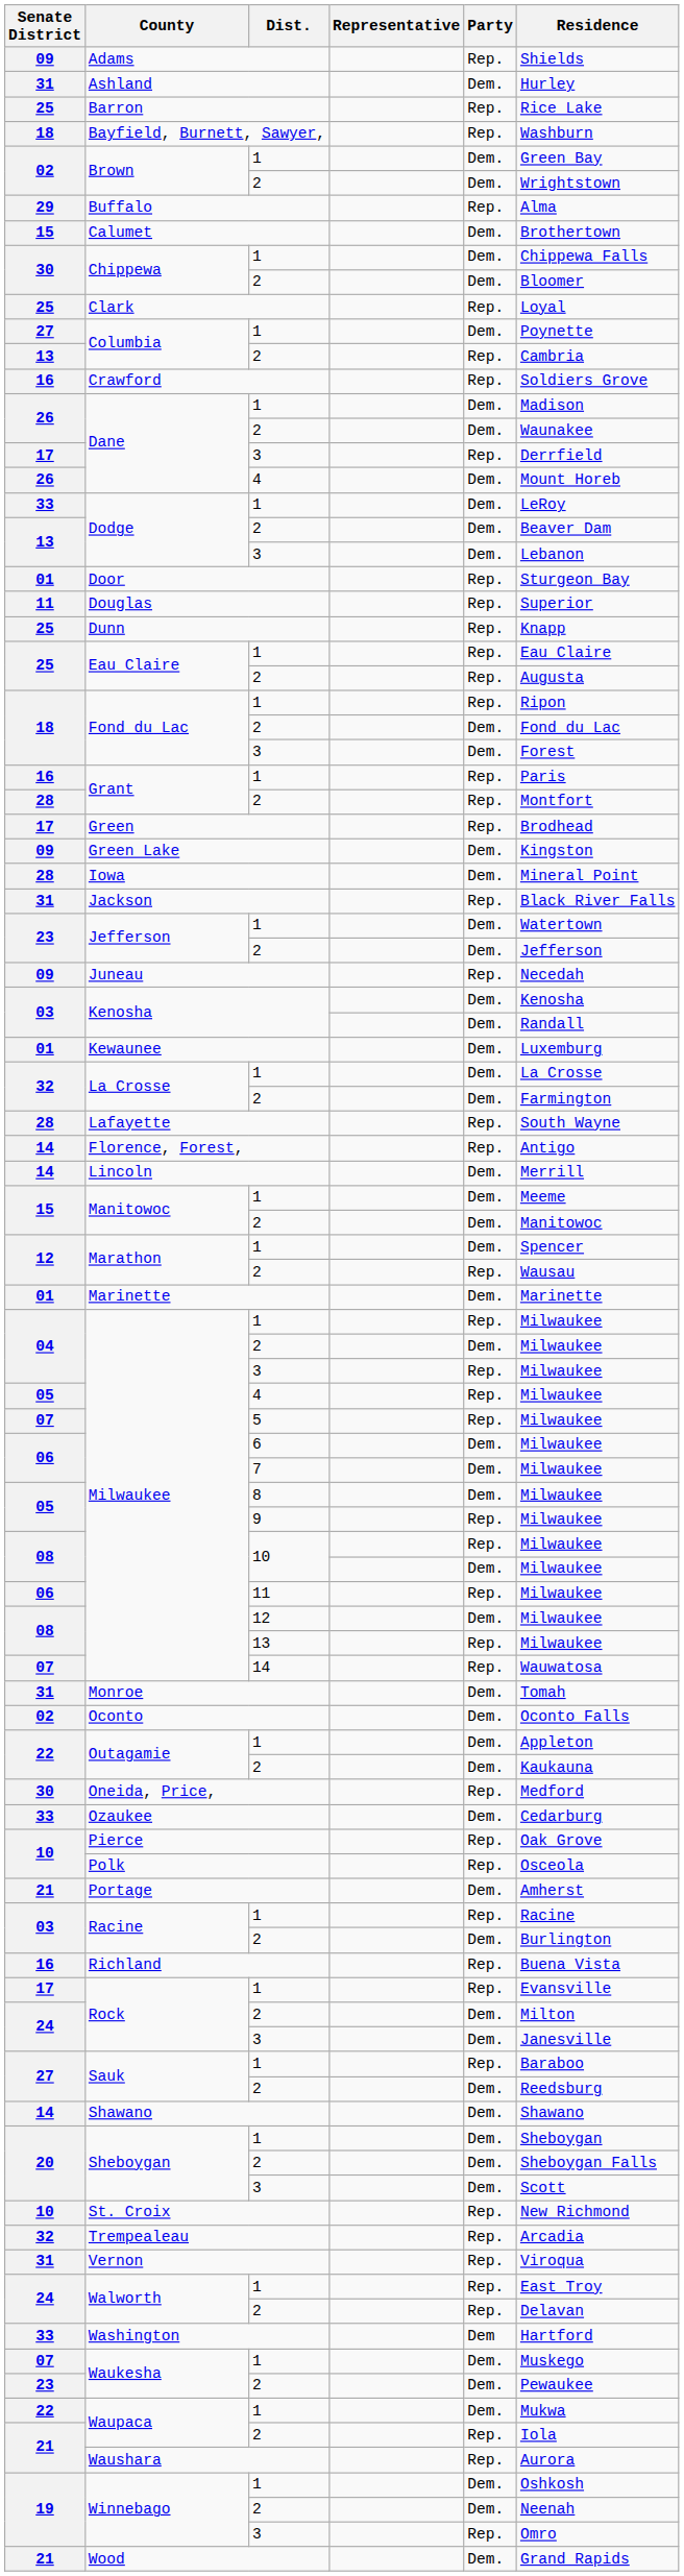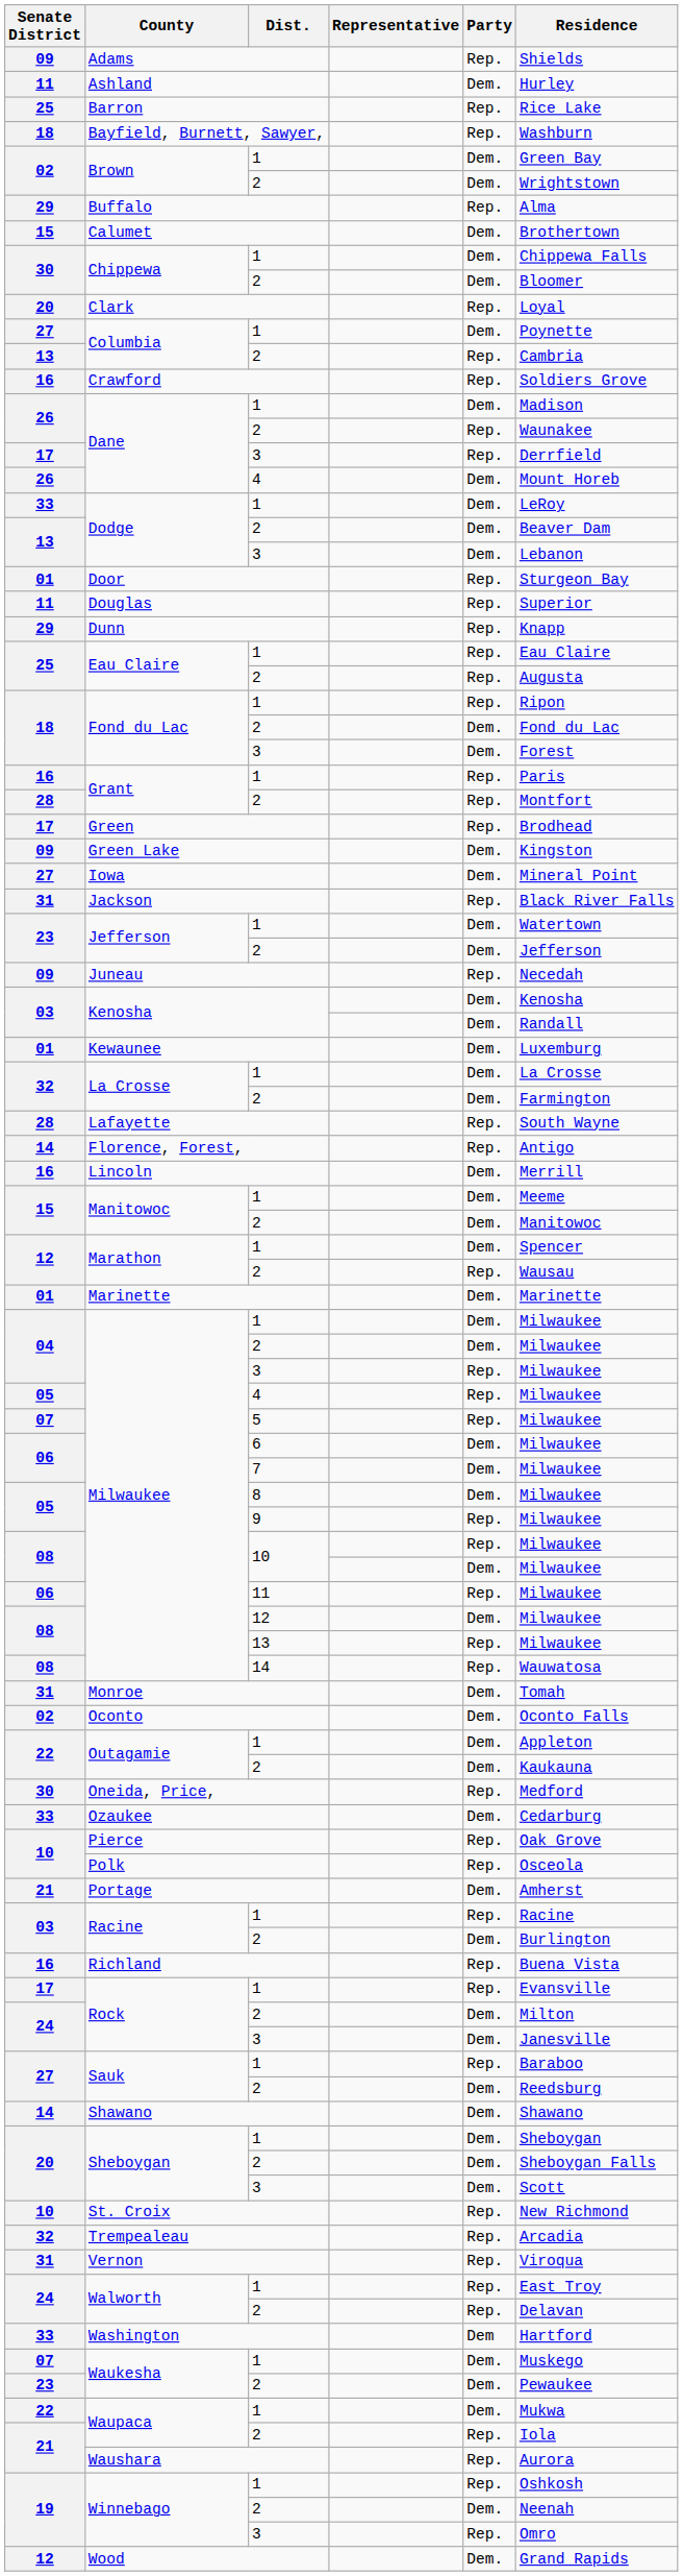 <table class="wikitable sortable">
 <tr>
 <th>Senate<br>District</th>
 <th>County</th>
 <th>Dist.</th>
 <th>Representative</th>
 <th>Party</th>
 <th>Residence</th>
 </tr>
 <tr>
 <th><a href='#'>09</a></th>
 <td text-align="left" colspan="2"><a href='#'>Adams</a> </td>
 <td></td>
 <td>Rep.</td>
 <td><a href='#'>Shields</a></td>
 </tr>
 <tr>
-<th><a href='#'>31</a></th>
+<th><a href='#'>11</a></th>
 <td text-align="left" colspan="2"><a href='#'>Ashland</a></td>
 <td></td>
 <td>Dem.</td>
 <td><a href='#'>Hurley</a></td>
 </tr>
 <tr>
 <th><a href='#'>25</a></th>
 <td text-align="left" colspan="2"><a href='#'>Barron</a></td>
 <td></td>
 <td>Rep.</td>
 <td><a href='#'>Rice Lake</a></td>
 </tr>
 <tr>
 <th><a href='#'>18</a></th>
 <td text-align="left" colspan="2"><a href='#'>Bayfield</a>, <a href='#'>Burnett</a>, <a href='#'>Sawyer</a>, </td>
 <td></td>
 <td>Rep.</td>
 <td><a href='#'>Washburn</a></td>
 </tr>
 <tr>
 <th rowspan="2"><a href='#'>02</a></th>
 <td text-align="left" rowspan="2"><a href='#'>Brown</a></td>
 <td>1</td>
 <td></td>
 <td>Dem.</td>
 <td><a href='#'>Green Bay</a></td>
 </tr>
 <tr>
 <td>2</td>
 <td></td>
 <td>Dem.</td>
 <td><a href='#'>Wrightstown</a></td>
 </tr>
 <tr>
 <th><a href='#'>29</a></th>
 <td text-align="left" colspan="2"><a href='#'>Buffalo</a> </td>
 <td></td>
 <td>Rep.</td>
 <td><a href='#'>Alma</a></td>
 </tr>
 <tr>
 <th><a href='#'>15</a></th>
 <td text-align="left" colspan="2"><a href='#'>Calumet</a></td>
 <td></td>
 <td>Dem.</td>
 <td><a href='#'>Brothertown</a></td>
 </tr>
 <tr>
 <th rowspan="2"><a href='#'>30</a></th>
 <td text-align="left" rowspan="2"><a href='#'>Chippewa</a></td>
 <td>1</td>
 <td></td>
 <td>Dem.</td>
 <td><a href='#'>Chippewa Falls</a></td>
 </tr>
 <tr>
 <td>2</td>
 <td></td>
 <td>Dem.</td>
 <td><a href='#'>Bloomer</a></td>
 </tr>
 <tr>
-<th><a href='#'>25</a></th>
+<th><a href='#'>20</a></th>
 <td text-align="left" colspan="2"><a href='#'>Clark</a></td>
 <td></td>
 <td>Rep.</td>
 <td><a href='#'>Loyal</a></td>
 </tr>
 <tr>
 <th><a href='#'>27</a></th>
 <td text-align="left" rowspan="2"><a href='#'>Columbia</a></td>
 <td>1</td>
 <td></td>
 <td>Dem.</td>
 <td><a href='#'>Poynette</a></td>
 </tr>
 <tr>
 <th><a href='#'>13</a></th>
 <td>2</td>
 <td></td>
 <td>Rep.</td>
 <td><a href='#'>Cambria</a></td>
 </tr>
 <tr>
 <th><a href='#'>16</a></th>
 <td text-align="left" colspan="2"><a href='#'>Crawford</a></td>
 <td></td>
 <td>Rep.</td>
 <td><a href='#'>Soldiers Grove</a></td>
 </tr>
 <tr>
 <th rowspan="2"><a href='#'>26</a></th>
 <td text-align="left" rowspan="4"><a href='#'>Dane</a></td>
 <td>1</td>
 <td></td>
 <td>Dem.</td>
 <td><a href='#'>Madison</a></td>
 </tr>
 <tr>
 <td>2</td>
 <td></td>
-<td>Dem.</td>
+<td>Rep.</td>
 <td><a href='#'>Waunakee</a></td>
 </tr>
 <tr>
 <th><a href='#'>17</a></th>
 <td>3</td>
 <td></td>
 <td>Rep.</td>
 <td><a href='#'>Derrfield</a></td>
 </tr>
 <tr>
 <th><a href='#'>26</a></th>
 <td>4</td>
 <td></td>
 <td>Dem.</td>
 <td><a href='#'>Mount Horeb</a></td>
 </tr>
 <tr>
 <th><a href='#'>33</a></th>
 <td text-align="left" rowspan="3"><a href='#'>Dodge</a></td>
 <td>1</td>
 <td></td>
 <td>Dem.</td>
 <td><a href='#'>LeRoy</a></td>
 </tr>
 <tr>
 <th rowspan="2"><a href='#'>13</a></th>
 <td>2</td>
 <td></td>
 <td>Dem.</td>
 <td><a href='#'>Beaver Dam</a></td>
 </tr>
 <tr>
 <td>3</td>
 <td></td>
 <td>Dem.</td>
 <td><a href='#'>Lebanon</a></td>
 </tr>
 <tr>
 <th><a href='#'>01</a></th>
 <td text-align="left" colspan="2"><a href='#'>Door</a></td>
 <td></td>
 <td>Rep.</td>
 <td><a href='#'>Sturgeon Bay</a></td>
 </tr>
 <tr>
 <th><a href='#'>11</a></th>
 <td text-align="left" colspan="2"><a href='#'>Douglas</a></td>
 <td></td>
 <td>Rep.</td>
 <td><a href='#'>Superior</a></td>
 </tr>
 <tr>
-<th><a href='#'>25</a></th>
+<th><a href='#'>29</a></th>
 <td text-align="left" colspan="2"><a href='#'>Dunn</a></td>
 <td></td>
 <td>Rep.</td>
 <td><a href='#'>Knapp</a></td>
 </tr>
 <tr>
 <th rowspan="2"><a href='#'>25</a></th>
 <td rowspan="2" text-align="left"><a href='#'>Eau Claire</a></td>
 <td>1</td>
 <td></td>
 <td>Rep.</td>
 <td><a href='#'>Eau Claire</a></td>
 </tr>
 <tr>
 <td>2</td>
 <td></td>
 <td>Rep.</td>
 <td><a href='#'>Augusta</a></td>
 </tr>
 <tr>
 <th rowspan="3"><a href='#'>18</a></th>
 <td text-align="left" rowspan="3"><a href='#'>Fond du Lac</a></td>
 <td>1</td>
 <td></td>
 <td>Rep.</td>
 <td><a href='#'>Ripon</a></td>
 </tr>
 <tr>
 <td>2</td>
 <td></td>
 <td>Dem.</td>
 <td><a href='#'>Fond du Lac</a></td>
 </tr>
 <tr>
 <td>3</td>
 <td></td>
 <td>Dem.</td>
 <td><a href='#'>Forest</a></td>
 </tr>
 <tr>
 <th><a href='#'>16</a></th>
 <td text-align="left" rowspan="2"><a href='#'>Grant</a></td>
 <td>1</td>
 <td></td>
 <td>Rep.</td>
 <td><a href='#'>Paris</a></td>
 </tr>
 <tr>
 <th><a href='#'>28</a></th>
 <td>2</td>
 <td></td>
 <td>Rep.</td>
 <td><a href='#'>Montfort</a></td>
 </tr>
 <tr>
 <th><a href='#'>17</a></th>
 <td text-align="left" colspan="2"><a href='#'>Green</a></td>
 <td></td>
 <td>Rep.</td>
 <td><a href='#'>Brodhead</a></td>
 </tr>
 <tr>
 <th><a href='#'>09</a></th>
 <td text-align="left" colspan="2"><a href='#'>Green Lake</a></td>
 <td></td>
 <td>Dem.</td>
 <td><a href='#'>Kingston</a></td>
 </tr>
 <tr>
-<th><a href='#'>28</a></th>
+<th><a href='#'>27</a></th>
 <td text-align="left" colspan="2"><a href='#'>Iowa</a></td>
 <td></td>
 <td>Dem.</td>
 <td><a href='#'>Mineral Point</a></td>
 </tr>
 <tr>
 <th><a href='#'>31</a></th>
 <td text-align="left" colspan="2"><a href='#'>Jackson</a></td>
 <td></td>
 <td>Rep.</td>
 <td><a href='#'>Black River Falls</a></td>
 </tr>
 <tr>
 <th rowspan="2"><a href='#'>23</a></th>
 <td text-align="left" rowspan="2"><a href='#'>Jefferson</a></td>
 <td>1</td>
 <td></td>
 <td>Dem.</td>
 <td><a href='#'>Watertown</a></td>
 </tr>
 <tr>
 <td>2</td>
 <td></td>
 <td>Dem.</td>
 <td><a href='#'>Jefferson</a></td>
 </tr>
 <tr>
 <th><a href='#'>09</a></th>
 <td text-align="left" colspan="2"><a href='#'>Juneau</a></td>
 <td></td>
 <td>Rep.</td>
 <td><a href='#'>Necedah</a></td>
 </tr>
 <tr>
 <th rowspan="2"><a href='#'>03</a></th>
 <td text-align="left" colspan="2" rowspan="2"><a href='#'>Kenosha</a></td>
 <td> </td>
 <td>Dem.</td>
 <td><a href='#'>Kenosha</a></td>
 </tr>
 <tr>
 <td> </td>
 <td>Dem.</td>
 <td><a href='#'>Randall</a></td>
 </tr>
 <tr>
 <th><a href='#'>01</a></th>
 <td text-align="left" colspan="2"><a href='#'>Kewaunee</a></td>
 <td></td>
 <td>Dem.</td>
 <td><a href='#'>Luxemburg</a></td>
 </tr>
 <tr>
 <th rowspan="2"><a href='#'>32</a></th>
 <td text-align="left" rowspan="2"><a href='#'>La Crosse</a></td>
 <td>1</td>
 <td></td>
 <td>Dem.</td>
 <td><a href='#'>La Crosse</a></td>
 </tr>
 <tr>
 <td>2</td>
 <td></td>
 <td>Dem.</td>
 <td><a href='#'>Farmington</a></td>
 </tr>
 <tr>
 <th><a href='#'>28</a></th>
 <td text-align="left" colspan="2"><a href='#'>Lafayette</a></td>
 <td></td>
 <td>Rep.</td>
 <td><a href='#'>South Wayne</a></td>
 </tr>
 <tr>
 <th><a href='#'>14</a></th>
 <td text-align="left" colspan="2"><a href='#'>Florence</a>, <a href='#'>Forest</a>, </td>
 <td></td>
 <td>Rep.</td>
 <td><a href='#'>Antigo</a></td>
 </tr>
 <tr>
-<th><a href='#'>14</a></th>
+<th><a href='#'>16</a></th>
 <td text-align="left" colspan="2"><a href='#'>Lincoln</a></td>
 <td></td>
 <td>Dem.</td>
 <td><a href='#'>Merrill</a></td>
 </tr>
 <tr>
 <th rowspan="2"><a href='#'>15</a></th>
 <td text-align="left" rowspan="2"><a href='#'>Manitowoc</a></td>
 <td>1</td>
 <td></td>
 <td>Dem.</td>
 <td><a href='#'>Meeme</a></td>
 </tr>
 <tr>
 <td>2</td>
 <td></td>
 <td>Dem.</td>
 <td><a href='#'>Manitowoc</a></td>
 </tr>
 <tr>
 <th rowspan="2"><a href='#'>12</a></th>
 <td text-align="left" rowspan="2"><a href='#'>Marathon</a></td>
 <td>1</td>
 <td></td>
 <td>Dem.</td>
 <td><a href='#'>Spencer</a></td>
 </tr>
 <tr>
 <td>2</td>
 <td></td>
 <td>Rep.</td>
 <td><a href='#'>Wausau</a></td>
 </tr>
 <tr>
 <th><a href='#'>01</a></th>
 <td text-align="left" colspan="2"><a href='#'>Marinette</a></td>
 <td></td>
 <td>Dem.</td>
 <td><a href='#'>Marinette</a></td>
 </tr>
 <tr>
 <th rowspan="3"><a href='#'>04</a></th>
 <td text-align="left" rowspan="15"><a href='#'>Milwaukee</a></td>
 <td>1</td>
 <td></td>
-<td>Rep.</td>
+<td>Dem.</td>
 <td><a href='#'>Milwaukee</a></td>
 </tr>
 <tr>
 <td>2</td>
 <td></td>
 <td>Dem.</td>
 <td><a href='#'>Milwaukee</a></td>
 </tr>
 <tr>
 <td>3</td>
 <td></td>
 <td>Rep.</td>
 <td><a href='#'>Milwaukee</a></td>
 </tr>
 <tr>
 <th><a href='#'>05</a></th>
 <td>4</td>
 <td></td>
 <td>Rep.</td>
 <td><a href='#'>Milwaukee</a></td>
 </tr>
 <tr>
 <th><a href='#'>07</a></th>
 <td>5</td>
 <td></td>
 <td>Rep.</td>
 <td><a href='#'>Milwaukee</a></td>
 </tr>
 <tr>
 <th rowspan="2"><a href='#'>06</a></th>
 <td>6</td>
 <td></td>
 <td>Dem.</td>
 <td><a href='#'>Milwaukee</a></td>
 </tr>
 <tr>
 <td>7</td>
 <td></td>
 <td>Dem.</td>
 <td><a href='#'>Milwaukee</a></td>
 </tr>
 <tr>
 <th rowspan="2"><a href='#'>05</a></th>
 <td>8</td>
 <td></td>
 <td>Dem.</td>
 <td><a href='#'>Milwaukee</a></td>
 </tr>
 <tr>
 <td>9</td>
 <td></td>
 <td>Rep.</td>
 <td><a href='#'>Milwaukee</a></td>
 </tr>
 <tr>
 <th rowspan="2"><a href='#'>08</a></th>
 <td rowspan="2">10</td>
 <td> </td>
 <td>Rep.</td>
 <td><a href='#'>Milwaukee</a></td>
 </tr>
 <tr>
 <td> </td>
 <td>Dem.</td>
 <td><a href='#'>Milwaukee</a></td>
 </tr>
 <tr>
 <th><a href='#'>06</a></th>
 <td>11</td>
 <td></td>
 <td>Rep.</td>
 <td><a href='#'>Milwaukee</a></td>
 </tr>
 <tr>
 <th rowspan="2"><a href='#'>08</a></th>
 <td>12</td>
 <td></td>
 <td>Dem.</td>
 <td><a href='#'>Milwaukee</a></td>
 </tr>
 <tr>
 <td>13</td>
 <td></td>
 <td>Rep.</td>
 <td><a href='#'>Milwaukee</a></td>
 </tr>
 <tr>
-<th><a href='#'>07</a></th>
+<th><a href='#'>08</a></th>
 <td>14</td>
 <td></td>
 <td>Rep.</td>
 <td><a href='#'>Wauwatosa</a></td>
 </tr>
 <tr>
 <th><a href='#'>31</a></th>
 <td text-align="left" colspan="2"><a href='#'>Monroe</a></td>
 <td></td>
 <td>Dem.</td>
 <td><a href='#'>Tomah</a></td>
 </tr>
 <tr>
 <th><a href='#'>02</a></th>
 <td text-align="left" colspan="2"><a href='#'>Oconto</a></td>
 <td></td>
 <td>Dem.</td>
 <td><a href='#'>Oconto Falls</a></td>
 </tr>
 <tr>
 <th rowspan="2"><a href='#'>22</a></th>
 <td text-align="left" rowspan="2"><a href='#'>Outagamie</a></td>
 <td>1</td>
 <td></td>
 <td>Dem.</td>
 <td><a href='#'>Appleton</a></td>
 </tr>
 <tr>
 <td>2</td>
 <td></td>
 <td>Dem.</td>
 <td><a href='#'>Kaukauna</a></td>
 </tr>
 <tr>
 <th><a href='#'>30</a></th>
 <td text-align="left" colspan="2"><a href='#'>Oneida</a>, <a href='#'>Price</a>, </td>
 <td></td>
 <td>Rep.</td>
 <td><a href='#'>Medford</a></td>
 </tr>
 <tr>
 <th><a href='#'>33</a></th>
 <td text-align="left" colspan="2"><a href='#'>Ozaukee</a></td>
 <td></td>
 <td>Dem.</td>
 <td><a href='#'>Cedarburg</a></td>
 </tr>
 <tr>
 <th rowspan="2"><a href='#'>10</a></th>
 <td text-align="left" colspan="2"><a href='#'>Pierce</a></td>
 <td></td>
 <td>Rep.</td>
 <td><a href='#'>Oak Grove</a></td>
 </tr>
 <tr>
 <td text-align="left" colspan="2"><a href='#'>Polk</a></td>
 <td></td>
 <td>Rep.</td>
 <td><a href='#'>Osceola</a></td>
 </tr>
 <tr>
 <th><a href='#'>21</a></th>
 <td text-align="left" colspan="2"><a href='#'>Portage</a></td>
 <td></td>
 <td>Dem.</td>
 <td><a href='#'>Amherst</a></td>
 </tr>
 <tr>
 <th rowspan="2"><a href='#'>03</a></th>
 <td text-align="left" rowspan="2"><a href='#'>Racine</a></td>
 <td>1</td>
 <td></td>
 <td>Rep.</td>
 <td><a href='#'>Racine</a></td>
 </tr>
 <tr>
 <td>2</td>
 <td></td>
 <td>Dem.</td>
 <td><a href='#'>Burlington</a></td>
 </tr>
 <tr>
 <th><a href='#'>16</a></th>
 <td text-align="left" colspan="2"><a href='#'>Richland</a></td>
 <td></td>
 <td>Rep.</td>
 <td><a href='#'>Buena Vista</a></td>
 </tr>
 <tr>
 <th><a href='#'>17</a></th>
 <td text-align="left" rowspan="3"><a href='#'>Rock</a></td>
 <td>1</td>
 <td></td>
 <td>Rep.</td>
 <td><a href='#'>Evansville</a></td>
 </tr>
 <tr>
 <th rowspan="2"><a href='#'>24</a></th>
 <td>2</td>
 <td></td>
 <td>Dem.</td>
 <td><a href='#'>Milton</a></td>
 </tr>
 <tr>
 <td>3</td>
 <td></td>
 <td>Dem.</td>
 <td><a href='#'>Janesville</a></td>
 </tr>
 <tr>
 <th rowspan="2"><a href='#'>27</a></th>
 <td text-align="left" rowspan="2"><a href='#'>Sauk</a></td>
 <td>1</td>
 <td></td>
 <td>Rep.</td>
 <td><a href='#'>Baraboo</a></td>
 </tr>
 <tr>
 <td>2</td>
 <td></td>
 <td>Dem.</td>
 <td><a href='#'>Reedsburg</a></td>
 </tr>
 <tr>
 <th><a href='#'>14</a></th>
 <td text-align="left" colspan="2"><a href='#'>Shawano</a></td>
 <td></td>
 <td>Dem.</td>
 <td><a href='#'>Shawano</a></td>
 </tr>
 <tr>
 <th rowspan="3"><a href='#'>20</a></th>
 <td text-align="left" rowspan="3"><a href='#'>Sheboygan</a></td>
 <td>1</td>
 <td></td>
 <td>Dem.</td>
 <td><a href='#'>Sheboygan</a></td>
 </tr>
 <tr>
 <td>2</td>
 <td></td>
 <td>Dem.</td>
 <td><a href='#'>Sheboygan Falls</a></td>
 </tr>
 <tr>
 <td>3</td>
 <td></td>
 <td>Dem.</td>
 <td><a href='#'>Scott</a></td>
 </tr>
 <tr>
 <th><a href='#'>10</a></th>
 <td text-align="left" colspan="2"><a href='#'>St. Croix</a></td>
 <td></td>
 <td>Rep.</td>
 <td><a href='#'>New Richmond</a></td>
 </tr>
 <tr>
 <th><a href='#'>32</a></th>
 <td text-align="left" colspan="2"><a href='#'>Trempealeau</a></td>
 <td></td>
 <td>Rep.</td>
 <td><a href='#'>Arcadia</a></td>
 </tr>
 <tr>
 <th><a href='#'>31</a></th>
 <td text-align="left" colspan="2"><a href='#'>Vernon</a></td>
 <td></td>
 <td>Rep.</td>
 <td><a href='#'>Viroqua</a></td>
 </tr>
 <tr>
 <th rowspan="2"><a href='#'>24</a></th>
 <td text-align="left" rowspan="2"><a href='#'>Walworth</a></td>
 <td>1</td>
 <td></td>
 <td>Rep.</td>
 <td><a href='#'>East Troy</a></td>
 </tr>
 <tr>
 <td>2</td>
 <td></td>
 <td>Rep.</td>
 <td><a href='#'>Delavan</a></td>
 </tr>
 <tr>
 <th><a href='#'>33</a></th>
 <td text-align="left" colspan="2"><a href='#'>Washington</a></td>
 <td></td>
 <td>Dem</td>
 <td><a href='#'>Hartford</a></td>
 </tr>
 <tr>
 <th><a href='#'>07</a></th>
 <td text-align="left" rowspan="2"><a href='#'>Waukesha</a></td>
 <td>1</td>
 <td></td>
 <td>Dem.</td>
 <td><a href='#'>Muskego</a></td>
 </tr>
 <tr>
 <th><a href='#'>23</a></th>
 <td>2</td>
 <td></td>
 <td>Dem.</td>
 <td><a href='#'>Pewaukee</a></td>
 </tr>
 <tr>
 <th><a href='#'>22</a></th>
 <td text-align="left" rowspan="2"><a href='#'>Waupaca</a></td>
 <td>1</td>
 <td></td>
 <td>Dem.</td>
 <td><a href='#'>Mukwa</a></td>
 </tr>
 <tr>
 <th rowspan="2"><a href='#'>21</a></th>
 <td>2</td>
 <td></td>
 <td>Rep.</td>
 <td><a href='#'>Iola</a></td>
 </tr>
 <tr>
 <td text-align="left" colspan="2"><a href='#'>Waushara</a></td>
 <td></td>
 <td>Rep.</td>
 <td><a href='#'>Aurora</a></td>
 </tr>
 <tr>
 <th rowspan="3"><a href='#'>19</a></th>
 <td text-align="left" rowspan="3"><a href='#'>Winnebago</a></td>
 <td>1</td>
 <td></td>
-<td>Dem.</td>
+<td>Rep.</td>
 <td><a href='#'>Oshkosh</a></td>
 </tr>
 <tr>
 <td>2</td>
 <td></td>
 <td>Dem.</td>
 <td><a href='#'>Neenah</a></td>
 </tr>
 <tr>
 <td>3</td>
 <td></td>
 <td>Rep.</td>
 <td><a href='#'>Omro</a></td>
 </tr>
 <tr>
-<th><a href='#'>21</a></th>
+<th><a href='#'>12</a></th>
 <td text-align="left" colspan="2"><a href='#'>Wood</a></td>
 <td></td>
 <td>Dem.</td>
 <td><a href='#'>Grand Rapids</a></td>
 </tr>
 </table>
